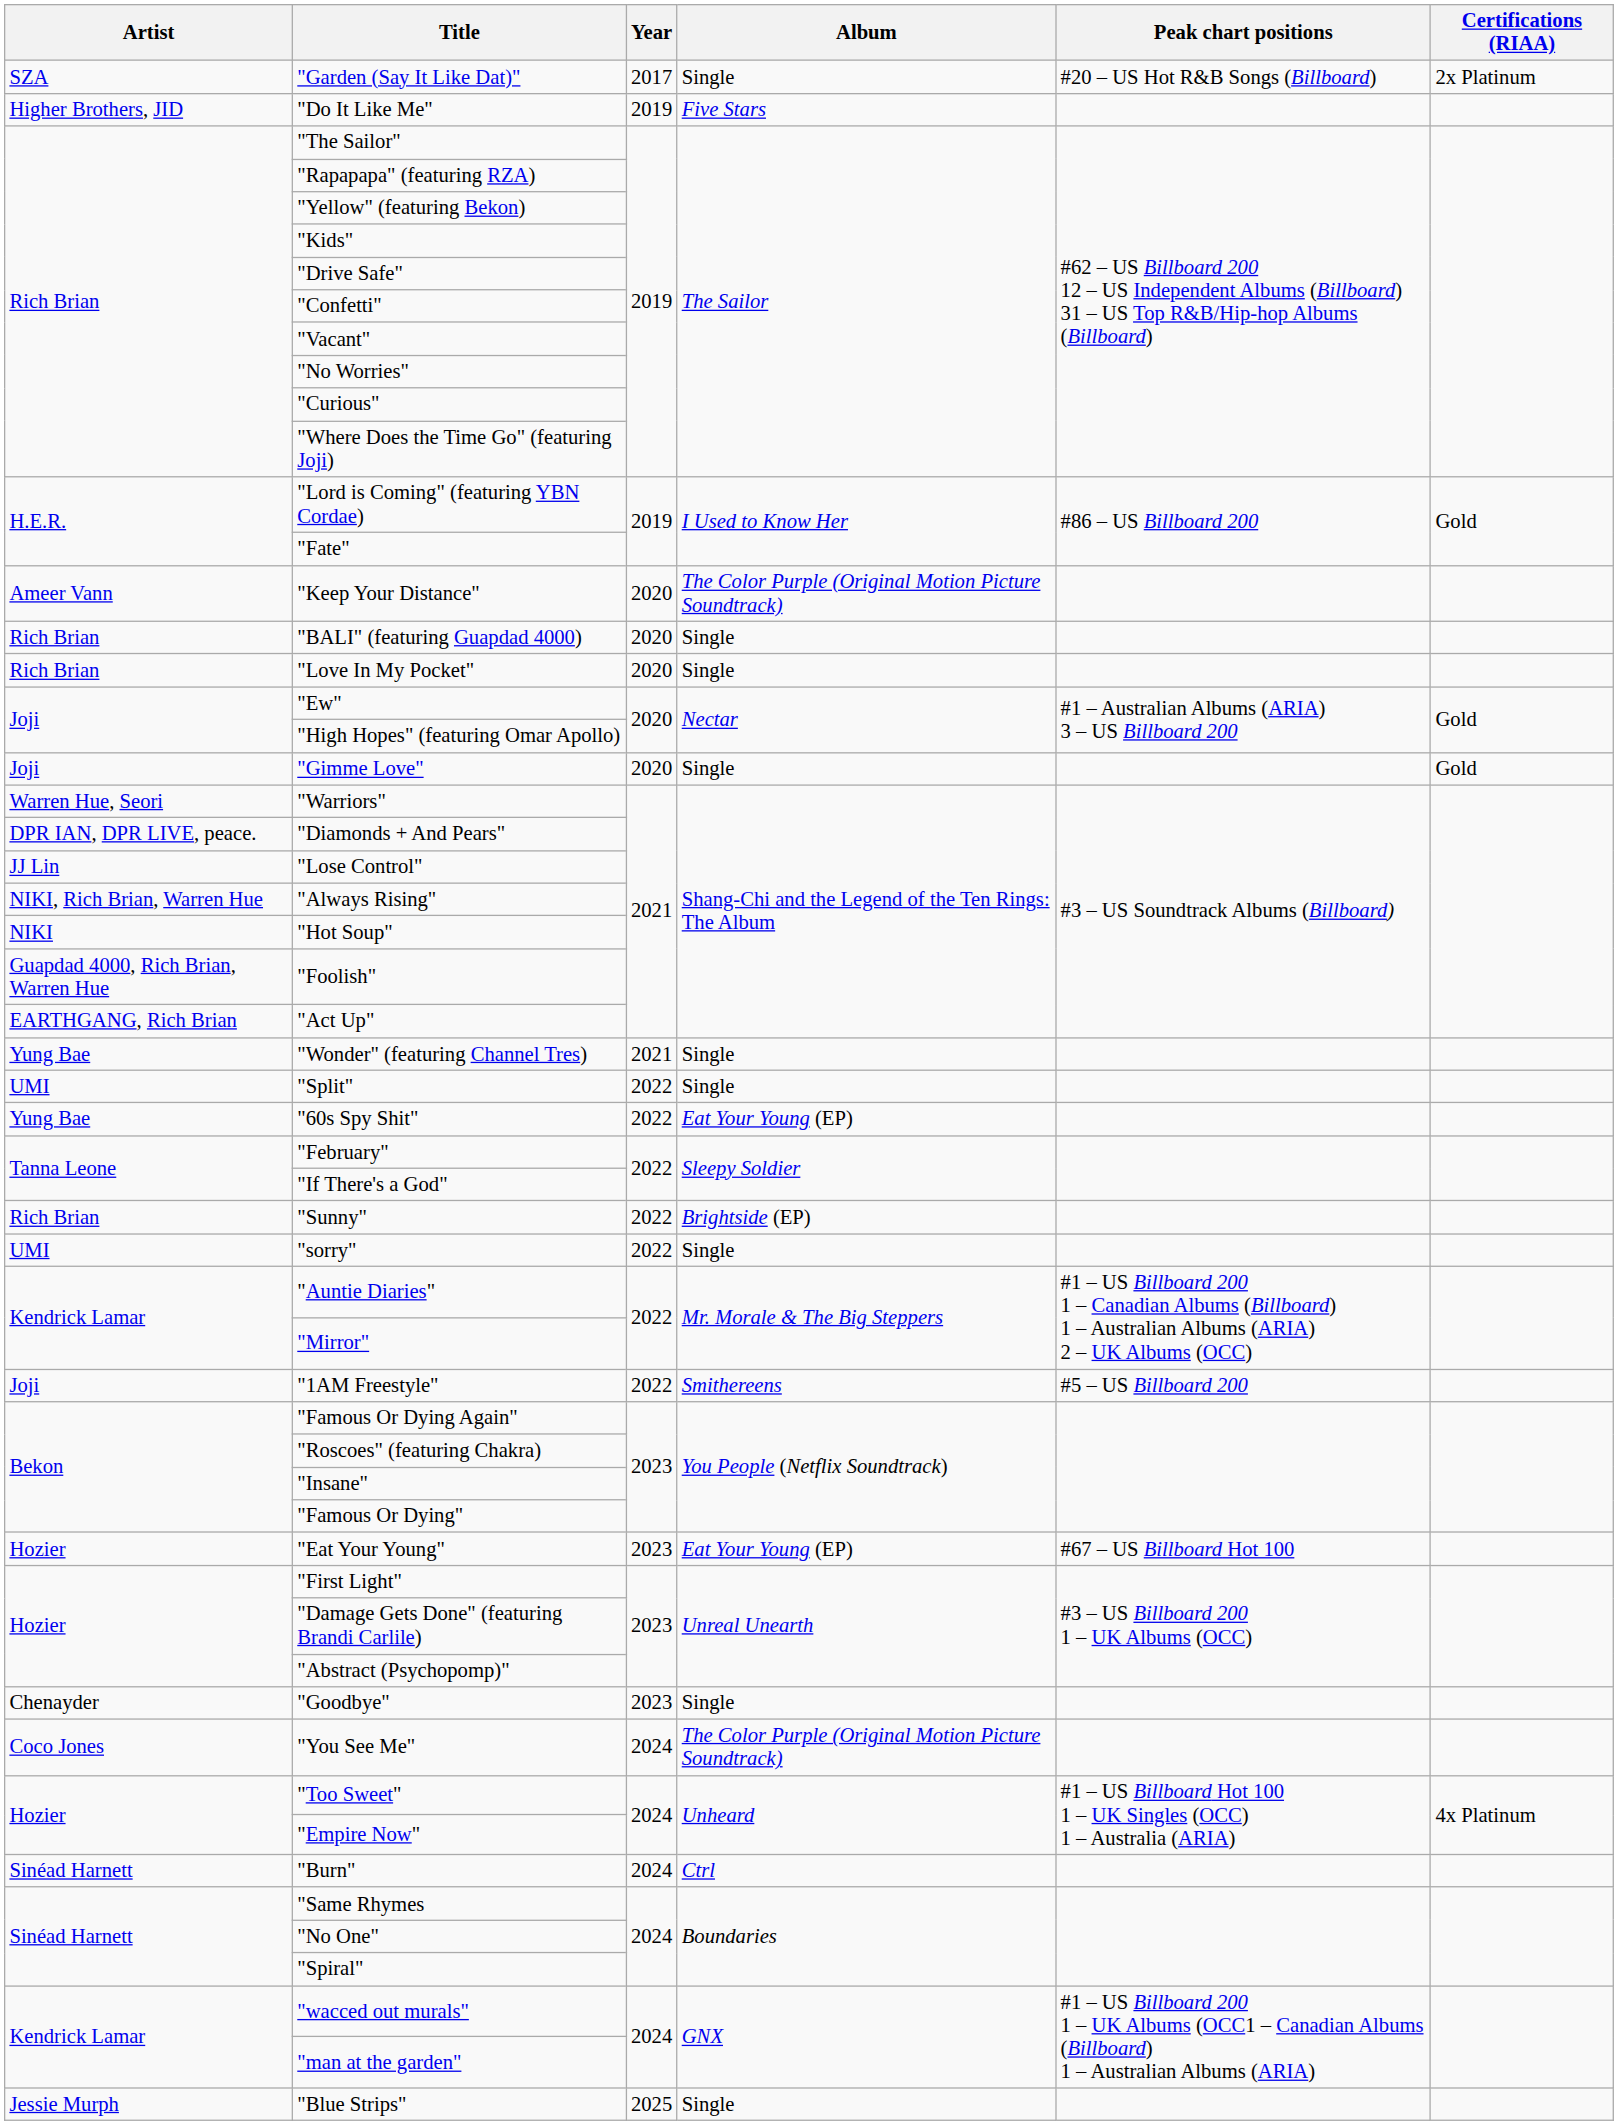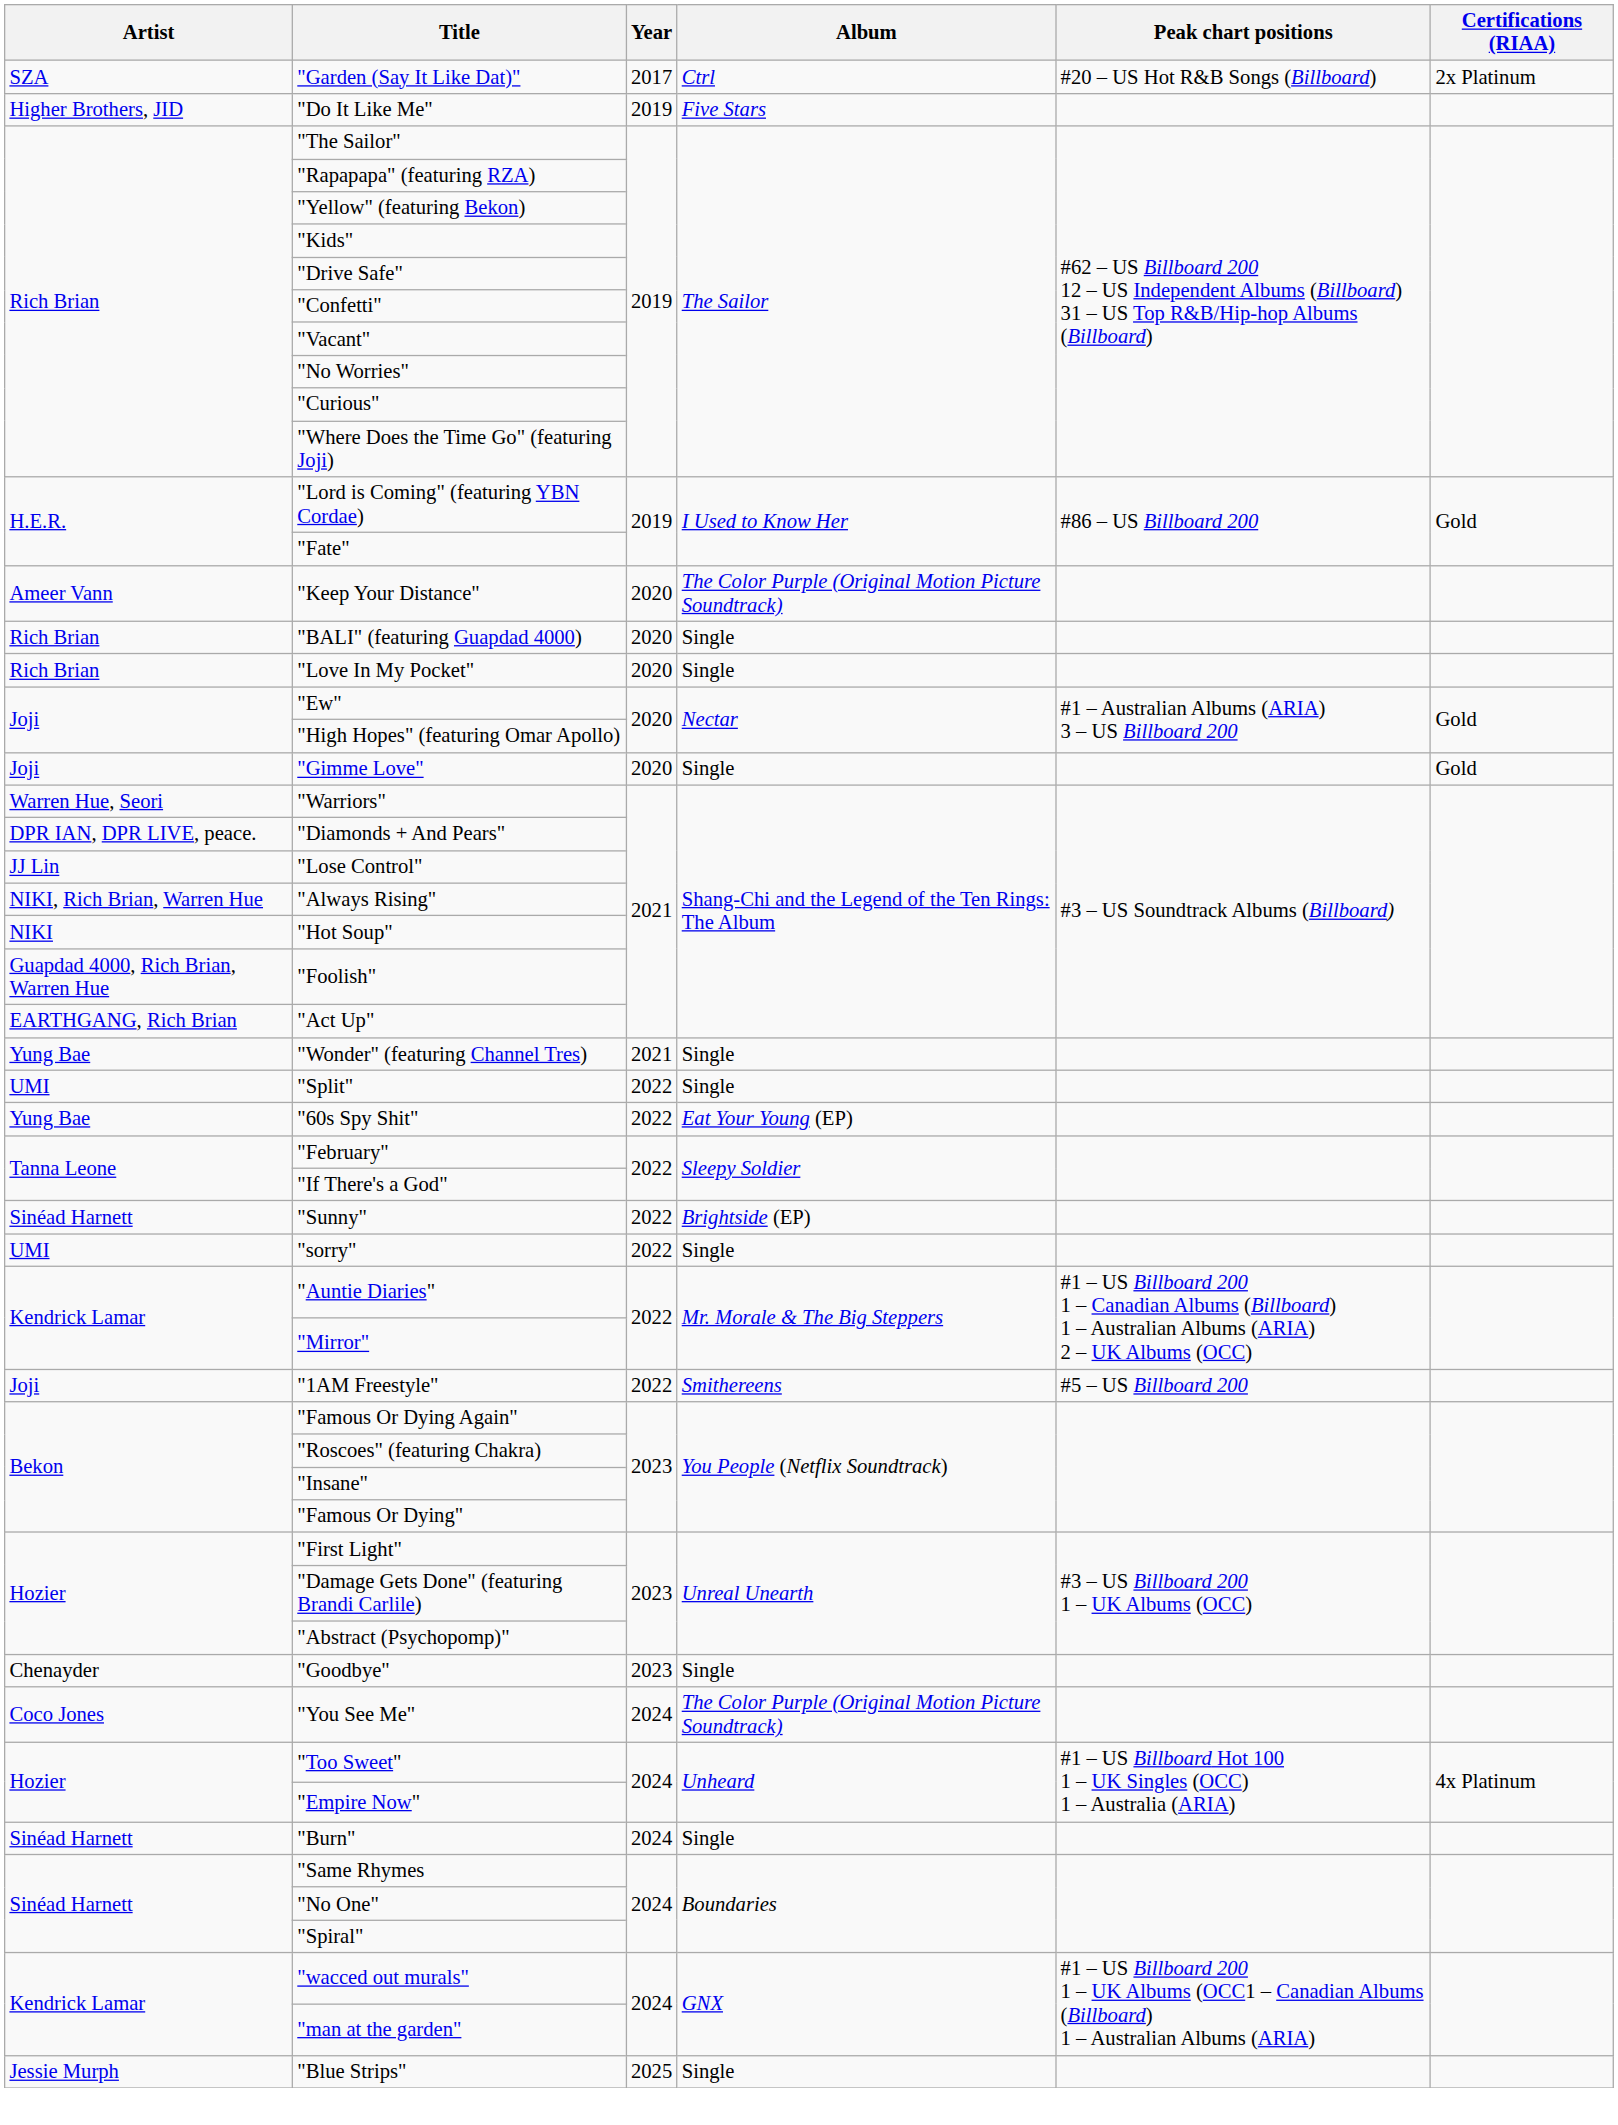 <table class="wikitable sortable">
 <tr>
 <th>Artist</th>
 <th>Title</th>
 <th>Year</th>
 <th>Album</th>
 <th>Peak chart positions</th>
 <th><a href='#'>Certifications (RIAA)</a></th>
 </tr>
 <tr>
 <td><a href='#'>SZA</a></td>
 <td><a href='#'>"Garden (Say It Like Dat)"</a></td>
 <td>2017</td>
-<td>Single</td>
+<td><em><a href='#'>Ctrl</a></em></td>
 <td>#20 – US Hot R&B Songs (<em><a href='#'>Billboard</a></em>)</td>
 <td>2x Platinum</td>
 </tr>
 <tr>
 <td><a href='#'>Higher Brothers</a>, <a href='#'>JID</a></td>
 <td>"Do It Like Me"</td>
 <td>2019</td>
 <td><em><a href='#'>Five Stars</a></em></td>
 <td></td>
 <td></td>
 </tr>
 <tr>
 <td rowspan="10"><a href='#'>Rich Brian</a></td>
 <td>"The Sailor"</td>
 <td rowspan="10">2019</td>
 <td rowspan="10"><em><a href='#'>The Sailor</a></em></td>
 <td rowspan="10">#62 – US <em><a href='#'>Billboard 200</a></em><br>12 – US <a href='#'>Independent Albums</a> (<em><a href='#'>Billboard</a></em>)<br>31 – US <a href='#'>Top R&B/Hip-hop Albums</a> (<em><a href='#'>Billboard</a></em>)</td>
 <td rowspan="10"></td>
 </tr>
 <tr>
 <td>"Rapapapa" (featuring <a href='#'>RZA</a>)</td>
 </tr>
 <tr>
 <td>"Yellow" (featuring <a href='#'>Bekon</a>)</td>
 </tr>
 <tr>
 <td>"Kids"</td>
 </tr>
 <tr>
 <td>"Drive Safe"</td>
 </tr>
 <tr>
 <td>"Confetti"</td>
 </tr>
 <tr>
 <td>"Vacant"</td>
 </tr>
 <tr>
 <td>"No Worries"</td>
 </tr>
 <tr>
 <td>"Curious"</td>
 </tr>
 <tr>
 <td>"Where Does the Time Go" (featuring <a href='#'>Joji</a>)</td>
 </tr>
 <tr>
 <td rowspan="2"><a href='#'>H.E.R.</a></td>
 <td>"Lord is Coming" (featuring <a href='#'>YBN Cordae</a>)</td>
 <td rowspan="2">2019</td>
 <td rowspan="2"><em><a href='#'>I Used to Know Her</a></em></td>
 <td rowspan="2">#86 – US <em><a href='#'>Billboard 200</a></em></td>
 <td rowspan="2">Gold</td>
 </tr>
 <tr>
 <td>"Fate"</td>
 </tr>
 <tr>
 <td><a href='#'>Ameer Vann</a></td>
 <td>"Keep Your Distance"</td>
 <td>2020</td>
 <td><em><a href='#'>The Color Purple (Original Motion Picture Soundtrack)</a></em></td>
 <td></td>
 <td></td>
 </tr>
 <tr>
 <td><a href='#'>Rich Brian</a></td>
 <td>"BALI" (featuring <a href='#'>Guapdad 4000</a>)</td>
 <td>2020</td>
 <td>Single</td>
 <td></td>
 <td></td>
 </tr>
 <tr>
 <td><a href='#'>Rich Brian</a></td>
 <td>"Love In My Pocket"</td>
 <td>2020</td>
 <td>Single</td>
 <td></td>
 <td></td>
 </tr>
 <tr>
 <td rowspan="2"><a href='#'>Joji</a></td>
 <td>"Ew"</td>
 <td rowspan="2">2020</td>
 <td rowspan="2"><em><a href='#'>Nectar</a></em></td>
 <td rowspan="2">#1 – Australian Albums (<a href='#'>ARIA</a>)<br>3 – US <em><a href='#'>Billboard 200</a></em></td>
 <td rowspan="2">Gold</td>
 </tr>
 <tr>
 <td>"High Hopes" (featuring Omar Apollo)</td>
 </tr>
 <tr>
 <td><a href='#'>Joji</a></td>
 <td><a href='#'>"Gimme Love"</a></td>
 <td>2020</td>
 <td>Single</td>
 <td></td>
 <td>Gold</td>
 </tr>
 <tr>
 <td><a href='#'>Warren Hue</a>, <a href='#'>Seori</a></td>
 <td>"Warriors"</td>
 <td rowspan="7">2021</td>
 <td rowspan="7"><a href='#'>Shang-Chi and the Legend of the Ten Rings: The Album</a></td>
 <td rowspan="7">#3 – US Soundtrack Albums (<em><a href='#'>Billboard</a>)</em></td>
 <td rowspan="7"></td>
 </tr>
 <tr>
 <td><a href='#'>DPR IAN</a>, <a href='#'>DPR LIVE</a>, peace.</td>
 <td>"Diamonds + And Pears"</td>
 </tr>
 <tr>
 <td><a href='#'>JJ Lin</a></td>
 <td>"Lose Control"</td>
 </tr>
 <tr>
 <td><a href='#'>NIKI</a>, <a href='#'>Rich Brian</a>, <a href='#'>Warren Hue</a></td>
 <td>"Always Rising"</td>
 </tr>
 <tr>
 <td><a href='#'>NIKI</a></td>
 <td>"Hot Soup"</td>
 </tr>
 <tr>
 <td><a href='#'>Guapdad 4000</a>, <a href='#'>Rich Brian</a>, <a href='#'>Warren Hue</a></td>
 <td>"Foolish"</td>
 </tr>
 <tr>
 <td><a href='#'>EARTHGANG</a>, <a href='#'>Rich Brian</a></td>
 <td>"Act Up"</td>
 </tr>
 <tr>
 <td><a href='#'>Yung Bae</a></td>
 <td>"Wonder" (featuring <a href='#'>Channel Tres</a>)</td>
 <td>2021</td>
 <td>Single</td>
 <td></td>
 <td></td>
 </tr>
 <tr>
 <td><a href='#'>UMI</a></td>
 <td>"Split"</td>
 <td>2022</td>
 <td>Single</td>
 <td></td>
 <td></td>
 </tr>
 <tr>
 <td><a href='#'>Yung Bae</a></td>
 <td>"60s Spy Shit"</td>
 <td>2022</td>
 <td><em><a href='#'>Eat Your Young</a></em> (EP)</td>
 <td></td>
 <td></td>
 </tr>
 <tr>
 <td rowspan="2"><a href='#'>Tanna Leone</a></td>
 <td>"February"</td>
 <td rowspan="2">2022</td>
 <td rowspan="2"><em><a href='#'>Sleepy Soldier</a></em></td>
 <td rowspan="2"></td>
 <td rowspan="2"></td>
 </tr>
 <tr>
 <td>"If There's a God"</td>
 </tr>
 <tr>
-<td><a href='#'>Rich Brian</a></td>
+<td><a href='#'>Sinéad Harnett</a></td>
 <td>"Sunny"</td>
 <td>2022</td>
 <td><em><a href='#'>Brightside</a></em> (EP)</td>
 <td></td>
 <td></td>
 </tr>
 <tr>
 <td><a href='#'>UMI</a></td>
 <td>"sorry"</td>
 <td>2022</td>
 <td>Single</td>
 <td></td>
 <td></td>
 </tr>
 <tr>
 <td rowspan="2"><a href='#'>Kendrick Lamar</a></td>
 <td>"<a href='#'>Auntie Diaries</a>"</td>
 <td rowspan="2">2022</td>
 <td rowspan="2"><em><a href='#'>Mr. Morale & The Big Steppers</a></em></td>
 <td rowspan="2">#1 – US <em><a href='#'>Billboard 200</a></em><br>1 – <a href='#'>Canadian Albums</a> (<em><a href='#'>Billboard</a></em>)<br>1 – Australian Albums (<a href='#'>ARIA</a>)<br>2 – <a href='#'>UK Albums</a> (<a href='#'>OCC</a>)</td>
 <td rowspan="2"></td>
 </tr>
 <tr>
 <td><a href='#'>"Mirror"</a></td>
 </tr>
 <tr>
 <td><a href='#'>Joji</a></td>
 <td>"1AM Freestyle"</td>
 <td>2022</td>
 <td><em><a href='#'>Smithereens</a></em></td>
 <td>#5 – US <em><a href='#'>Billboard 200</a></em></td>
 <td></td>
 </tr>
 <tr>
 <td rowspan="4"><a href='#'>Bekon</a></td>
 <td>"Famous Or Dying Again"</td>
 <td rowspan="4">2023</td>
 <td rowspan="4"><em><a href='#'>You People</a></em> (<em>Netflix Soundtrack</em>)</td>
 <td rowspan="4"></td>
 <td rowspan="4"></td>
 </tr>
 <tr>
 <td>"Roscoes" (featuring Chakra)</td>
 </tr>
 <tr>
 <td>"Insane"</td>
 </tr>
 <tr>
 <td>"Famous Or Dying"</td>
 </tr>
 <tr>
-<td><a href='#'>Hozier</a></td>
-<td>"Eat Your Young"</td>
-<td>2023</td>
-<td><em><a href='#'>Eat Your Young</a></em> (EP)</td>
-<td>#67 – US <a href='#'><em>Billboard</em> Hot 100</a></td>
-<td></td>
-</tr>
-<tr>
 <td rowspan="3"><a href='#'>Hozier</a></td>
 <td>"First Light"</td>
 <td rowspan="3">2023</td>
 <td rowspan="3"><em><a href='#'>Unreal Unearth</a></em></td>
 <td rowspan="3">#3 – US <em><a href='#'>Billboard 200</a></em><br>1 – <a href='#'>UK Albums</a> (<a href='#'>OCC</a>)</td>
 <td rowspan="3"></td>
 </tr>
 <tr>
 <td>"Damage Gets Done" (featuring <a href='#'>Brandi Carlile</a>)</td>
 </tr>
 <tr>
 <td>"Abstract (Psychopomp)"</td>
 </tr>
 <tr>
 <td>Chenayder</td>
 <td>"Goodbye"</td>
 <td>2023</td>
 <td>Single</td>
 <td></td>
 <td></td>
 </tr>
 <tr>
 <td><a href='#'>Coco Jones</a></td>
 <td>"You See Me"</td>
 <td>2024</td>
 <td><em><a href='#'>The Color Purple (Original Motion Picture Soundtrack)</a></em></td>
 <td></td>
 <td></td>
 </tr>
 <tr>
 <td rowspan="2"><a href='#'>Hozier</a></td>
 <td>"<a href='#'>Too Sweet</a>"</td>
 <td rowspan="2">2024</td>
 <td rowspan="2"><em><a href='#'>Unheard</a></em></td>
 <td rowspan="2">#1 – US <a href='#'><em>Billboard</em> Hot 100</a><br>1 – <a href='#'>UK Singles</a> (<a href='#'>OCC</a>)<br>1 – Australia (<a href='#'>ARIA</a>)</td>
 <td rowspan="2">4x Platinum</td>
 </tr>
 <tr>
 <td>"<a href='#'>Empire Now</a>"</td>
 </tr>
 <tr>
 <td><a href='#'>Sinéad Harnett</a></td>
 <td>"Burn"</td>
 <td>2024</td>
-<td><em><a href='#'>Ctrl</a></em></td>
+<td>Single</td>
 <td></td>
 <td></td>
 </tr>
 <tr>
 <td rowspan="3"><a href='#'>Sinéad Harnett</a></td>
 <td>"Same Rhymes</td>
 <td rowspan="3">2024</td>
 <td rowspan="3"><em>Boundaries</em></td>
 <td rowspan="3"></td>
 <td rowspan="3"></td>
 </tr>
 <tr>
 <td>"No One"</td>
 </tr>
 <tr>
 <td>"Spiral"</td>
 </tr>
 <tr>
 <td rowspan="2"><a href='#'>Kendrick Lamar</a></td>
 <td><a href='#'>"wacced out murals"</a></td>
 <td rowspan="2">2024</td>
 <td rowspan="2"><em><a href='#'>GNX</a></em></td>
 <td rowspan="2">#1 – US <em><a href='#'>Billboard 200</a></em><br>1 – <a href='#'>UK Albums</a> (<a href='#'>OCC</a>1 – <a href='#'>Canadian Albums</a> (<em><a href='#'>Billboard</a></em>)<br>1 – Australian Albums (<a href='#'>ARIA</a>)</td>
 <td rowspan="2"></td>
 </tr>
 <tr>
 <td><a href='#'>"man at the garden"</a></td>
 </tr>
 <tr>
 <td><a href='#'>Jessie Murph</a></td>
 <td>"Blue Strips"</td>
 <td>2025</td>
 <td>Single</td>
 <td></td>
 <td></td>
 </tr>
 </table>
